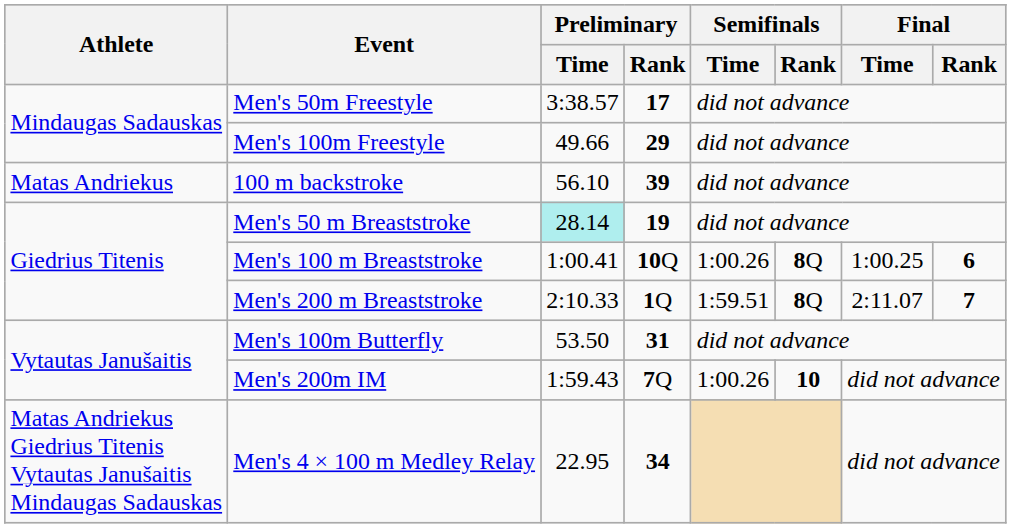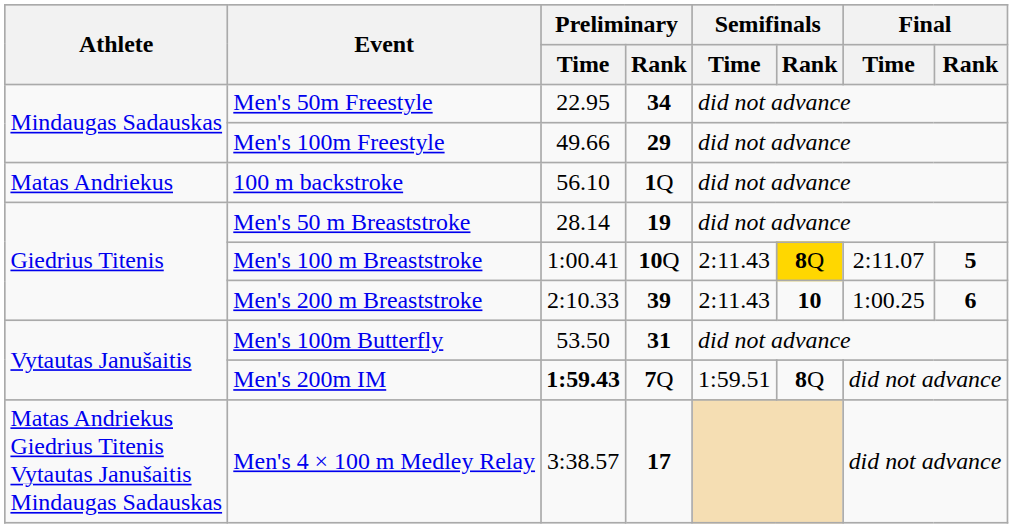 <table class=wikitable style="font-size:90%">
 <tr>
 <th rowspan="2">Athlete</th>
 <th rowspan="2">Event</th>
 <th colspan="2">Preliminary</th>
 <th colspan="2">Semifinals</th>
 <th colspan="2">Final</th>
 </tr>
 <tr>
 <th>Time</th>
 <th>Rank</th>
 <th>Time</th>
 <th>Rank</th>
 <th>Time</th>
 <th>Rank</th>
 </tr>
 <tr>
 <td rowspan=2><a href='#'>Mindaugas Sadauskas</a></td>
 <td><a href='#'>Men's 50m Freestyle</a></td>
-<td align=center>3:38.57</td>
-<td align=center><strong>17</strong></td>
+<td align=center>22.95</td>
+<td align=center><strong>34</strong></td>
 <td colspan=4><em>did not advance</em></td>
 </tr>
 <tr>
 <td><a href='#'>Men's 100m Freestyle</a></td>
 <td align=center>49.66</td>
 <td align=center><strong>29</strong></td>
 <td colspan=4><em>did not advance</em></td>
 </tr>
 <tr>
 <td><a href='#'>Matas Andriekus</a></td>
 <td><a href='#'>100 m backstroke</a></td>
 <td align=center>56.10</td>
-<td align=center><strong>39</strong></td>
+<td align=center><strong>1</strong>Q</td>
 <td colspan="4"><em>did not advance</em></td>
 </tr>
 <tr>
 <td rowspan="3"><a href='#'>Giedrius Titenis</a></td>
 <td><a href='#'>Men's 50 m Breaststroke</a></td>
-<td align=center style="background: paleturquoise;">28.14</td>
+<td align=center>28.14</td>
 <td align=center><strong>19</strong></td>
 <td colspan="4"><em>did not advance</em></td>
 </tr>
 <tr>
 <td><a href='#'>Men's 100 m Breaststroke</a></td>
 <td align=center>1:00.41</td>
 <td align=center><strong>10</strong>Q</td>
-<td align=center>1:00.26</td>
-<td align=center><strong>8</strong>Q</td>
-<td align=center>1:00.25</td>
-<td align=center><strong>6</strong></td>
+<td align=center>2:11.43</td>
+<td align=center style="background: gold;"><strong>8</strong>Q</td>
+<td align=center>2:11.07</td>
+<td align=center><strong>5</strong></td>
 </tr>
 <tr>
 <td><a href='#'>Men's 200 m Breaststroke</a></td>
 <td align=center>2:10.33</td>
-<td align=center><strong>1</strong>Q</td>
-<td align=center>1:59.51</td>
-<td align=center><strong>8</strong>Q</td>
-<td align=center>2:11.07</td>
-<td align=center><strong>7</strong></td>
+<td align=center><strong>39</strong></td>
+<td align=center>2:11.43</td>
+<td align=center><strong>10</strong></td>
+<td align=center>1:00.25</td>
+<td align=center><strong>6</strong></td>
 </tr>
 <tr>
 <td rowspan=2><a href='#'>Vytautas Janušaitis</a></td>
 <td><a href='#'>Men's 100m Butterfly</a></td>
 <td align=center>53.50</td>
 <td align=center><strong>31</strong></td>
 <td colspan=4><em>did not advance</em></td>
 </tr>
 <tr>
 <td><a href='#'>Men's 200m IM</a></td>
-<td align=center>1:59.43</td>
+<td align=center><strong>1:59.43</strong></td>
 <td align=center><strong>7</strong>Q</td>
-<td align=center>1:00.26</td>
-<td align=center><strong>10</strong></td>
+<td align=center>1:59.51</td>
+<td align=center><strong>8</strong>Q</td>
 <td colspan=2><em>did not advance</em></td>
 </tr>
 <tr>
 <td rowspan="1"><a href='#'>Matas Andriekus</a><br><a href='#'>Giedrius Titenis</a><br><a href='#'>Vytautas Janušaitis</a><br><a href='#'>Mindaugas Sadauskas</a></td>
 <td><a href='#'>Men's 4 × 100 m Medley Relay</a></td>
-<td align=center>22.95</td>
-<td align=center><strong>34</strong></td>
+<td align=center>3:38.57</td>
+<td align=center><strong>17</strong></td>
 <td colspan= 2 bgcolor="wheat"></td>
 <td colspan=2><em>did not advance</em></td>
 </tr>
 </table>
